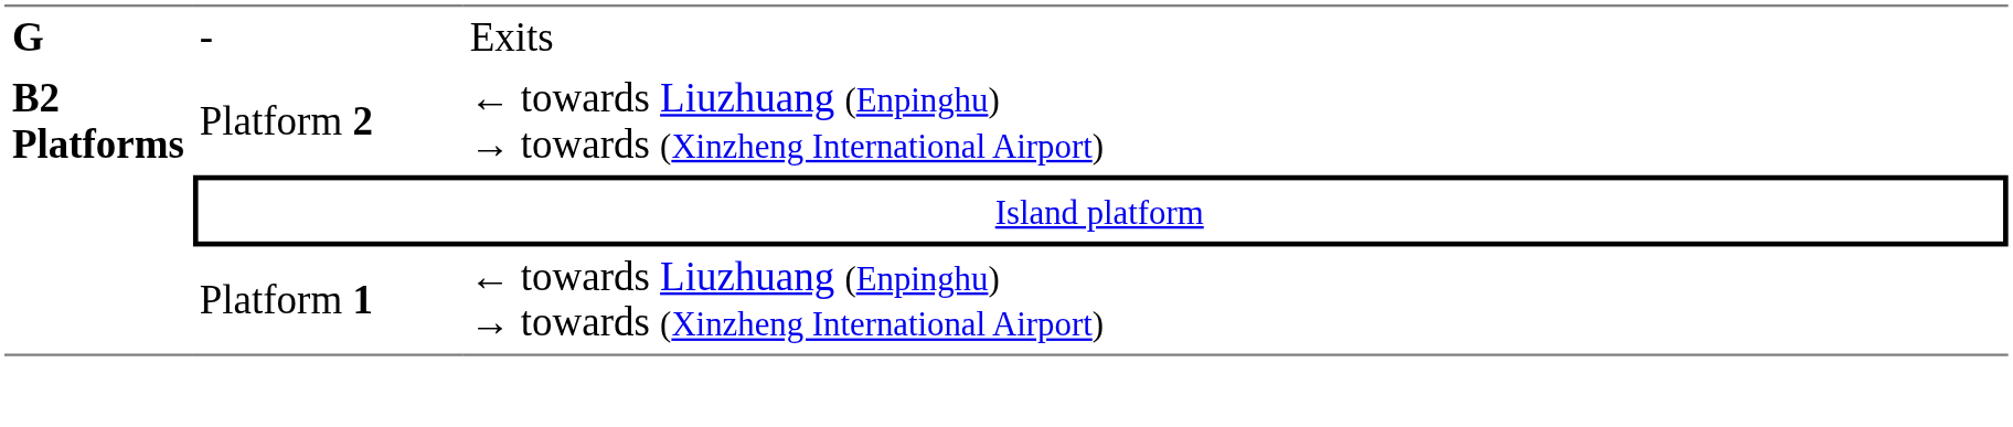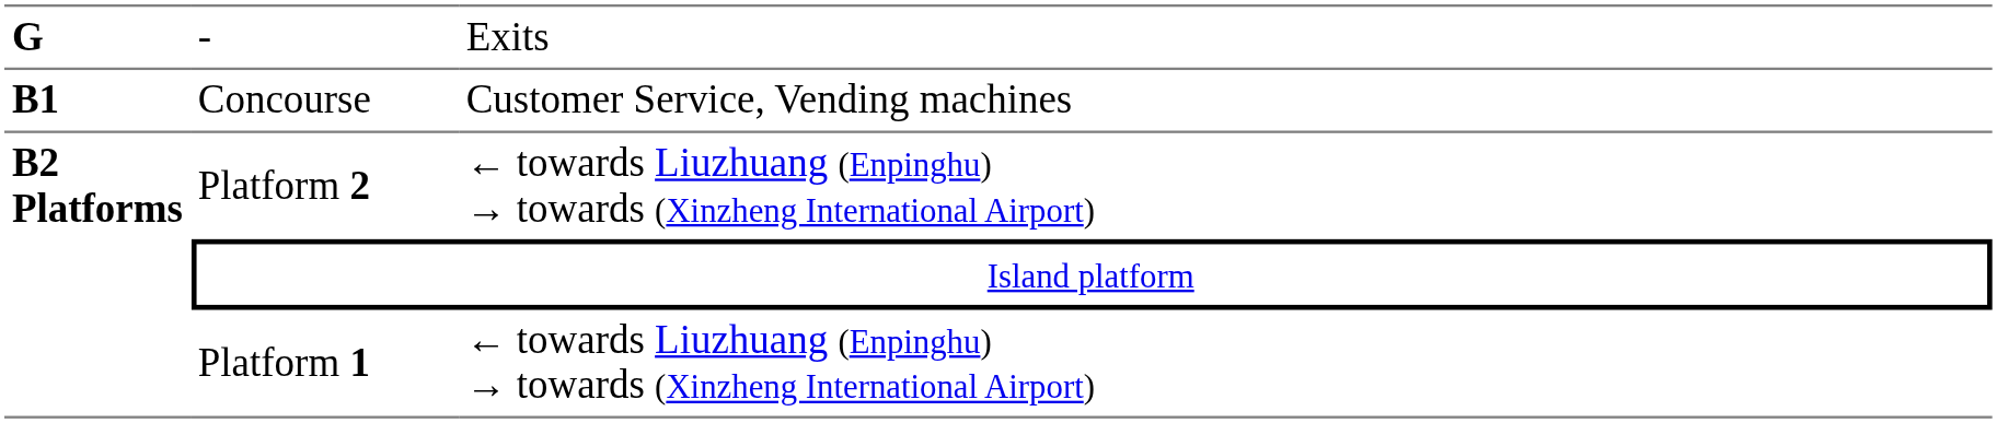 <table table border=0 cellspacing=0 cellpadding=3>
 <tr>
 <td style="border-top:solid 1px gray;" width=50 valign=top><strong>G</strong></td>
 <td style="border-top:solid 1px gray;" width=100 valign=top>-</td>
 <td style="border-top:solid 1px gray;" width=600 valign=top>Exits</td>
+</tr>
+<tr>
+<td style="border-bottom:solid 1px gray; border-top:solid 1px gray;" valign=top width=50><strong>B1</strong></td>
+<td style="border-bottom:solid 1px gray; border-top:solid 1px gray;" valign=top width=100>Concourse<br></td>
+<td style="border-bottom:solid 1px gray; border-top:solid 1px gray;" valign=top width=390>Customer Service, Vending machines</td>
 </tr>
 <tr>
 <td style="border-bottom:solid 1px gray;" rowspan="3" valign=top><strong>B2<br>Platforms</strong></td>
 <td>Platform <span> <strong>2</strong></span></td>
 <td>←  towards <a href='#'>Liuzhuang</a> <small>(<a href='#'>Enpinghu</a>)</small> <br> →  towards  <small>(<a href='#'>Xinzheng International Airport</a>)</small></td>
 </tr>
 <tr>
 <td style="border-right:solid 2px black;border-left:solid 2px black;border-top:solid 2px black;border-bottom:solid 2px black;text-align:center;" colspan=2><small><a href='#'>Island platform</a></small></td>
 </tr>
 <tr>
 <td style="border-bottom:solid 1px gray;">Platform <span> <strong>1</strong></span></td>
 <td style="border-bottom:solid 1px gray;">←  towards <a href='#'>Liuzhuang</a> <small>(<a href='#'>Enpinghu</a>)</small> <br> →  towards  <small>(<a href='#'>Xinzheng International Airport</a>)</small></td>
 </tr>
 </table>
